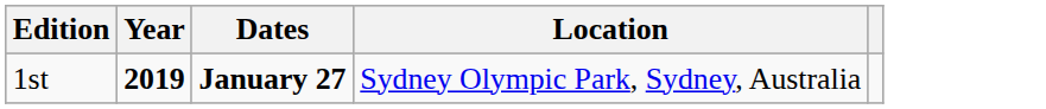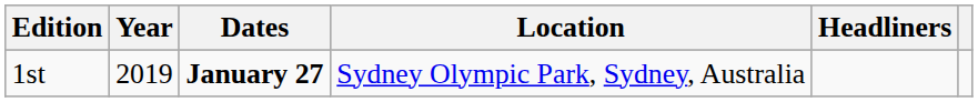 <table class="wikitable sortable">
 <tr>
 <th>Edition</th>
 <th>Year</th>
 <th>Dates</th>
 <th>Location</th>
+<th class="unsortable">Headliners</th>
 <th class="unsortable"></th>
 </tr>
 <tr>
 <td>1st</td>
-<td><strong>2019</strong></td>
+<td>2019</td>
 <td><strong>January 27</strong></td>
 <td><a href='#'>Sydney Olympic Park</a>, <a href='#'>Sydney</a>, Australia</td>
+<td></td>
 <td align="center"></td>
 </tr>
 </table>
